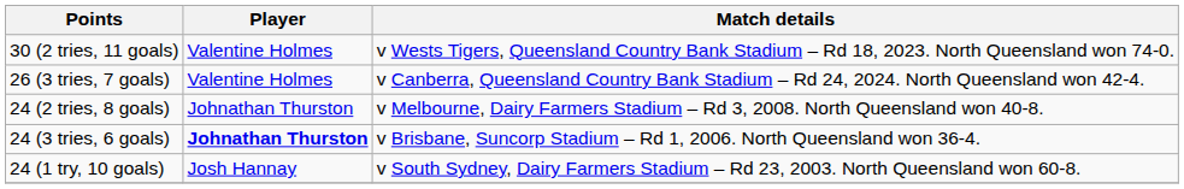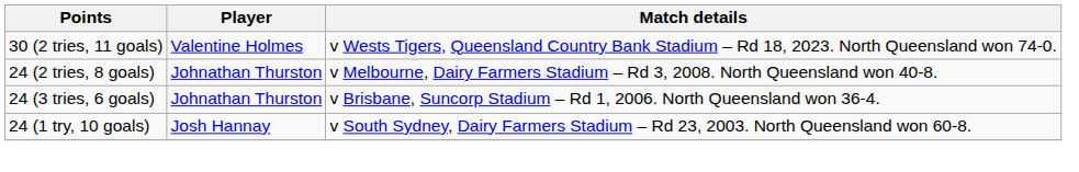 <table class="wikitable">
 <tr>
 <th>Points</th>
 <th>Player</th>
 <th>Match details</th>
 </tr>
 <tr>
 <td>30 (2 tries, 11 goals)</td>
 <td><a href='#'>Valentine Holmes</a></td>
 <td>v <a href='#'>Wests Tigers</a>, <a href='#'>Queensland Country Bank Stadium</a> – Rd 18, 2023. North Queensland won 74-0.</td>
 </tr>
 <tr>
-<td>26 (3 tries, 7 goals)</td>
-<td><a href='#'>Valentine Holmes</a></td>
-<td>v <a href='#'>Canberra</a>, <a href='#'>Queensland Country Bank Stadium</a> – Rd 24, 2024. North Queensland won 42-4.</td>
-</tr>
-<tr>
 <td>24 (2 tries, 8 goals)</td>
 <td><a href='#'>Johnathan Thurston</a></td>
 <td>v <a href='#'>Melbourne</a>, <a href='#'>Dairy Farmers Stadium</a> – Rd 3, 2008. North Queensland won 40-8.</td>
 </tr>
 <tr>
 <td>24 (3 tries, 6 goals)</td>
-<td><strong><a href='#'>Johnathan Thurston</a></strong></td>
+<td><a href='#'>Johnathan Thurston</a></td>
 <td>v <a href='#'>Brisbane</a>, <a href='#'>Suncorp Stadium</a> – Rd 1, 2006. North Queensland won 36-4.</td>
 </tr>
 <tr>
 <td>24 (1 try, 10 goals)</td>
 <td><a href='#'>Josh Hannay</a></td>
 <td>v <a href='#'>South Sydney</a>, <a href='#'>Dairy Farmers Stadium</a> – Rd 23, 2003. North Queensland won 60-8.</td>
 </tr>
 <tr>
 </tr>
 </table>
